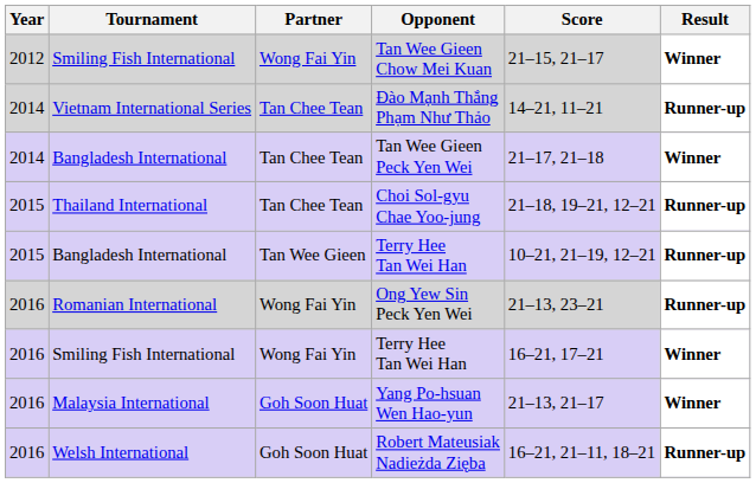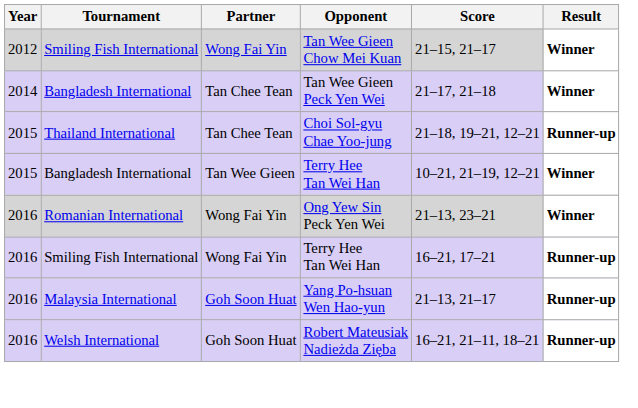 <table class="sortable wikitable" style="font-size: 90%;">
 <tr>
 <th>Year</th>
 <th>Tournament</th>
 <th>Partner</th>
 <th>Opponent</th>
 <th>Score</th>
 <th>Result</th>
 </tr>
 <tr style="background:#D5D5D5">
 <td align="center">2012</td>
 <td align="left"><a href='#'>Smiling Fish International</a></td>
 <td align="left"> <a href='#'>Wong Fai Yin</a></td>
 <td align="left"> <a href='#'>Tan Wee Gieen</a><br> <a href='#'>Chow Mei Kuan</a></td>
 <td align="left">21–15, 21–17</td>
 <td style="text-align:left; background:white"> <strong>Winner</strong></td>
-</tr>
-<tr style="background:#D5D5D5">
-<td align="center">2014</td>
-<td align="left"><a href='#'>Vietnam International Series</a></td>
-<td align="left"> <a href='#'>Tan Chee Tean</a></td>
-<td align="left"> <a href='#'>Đào Mạnh Thắng</a><br> <a href='#'>Phạm Như Thảo</a></td>
-<td align="left">14–21, 11–21</td>
-<td style="text-align:left; background:white"> <strong>Runner-up</strong></td>
 </tr>
 <tr style="background:#D8CEF6">
 <td align="center">2014</td>
 <td align="left"><a href='#'>Bangladesh International</a></td>
 <td align="left"> Tan Chee Tean</td>
 <td align="left"> Tan Wee Gieen<br> <a href='#'>Peck Yen Wei</a></td>
 <td align="left">21–17, 21–18</td>
 <td style="text-align:left; background:white"> <strong>Winner</strong></td>
 </tr>
 <tr style="background:#D8CEF6">
 <td align="center">2015</td>
 <td align="left"><a href='#'>Thailand International</a></td>
 <td align="left"> Tan Chee Tean</td>
 <td align="left"> <a href='#'>Choi Sol-gyu</a><br> <a href='#'>Chae Yoo-jung</a></td>
 <td align="left">21–18, 19–21, 12–21</td>
 <td style="text-align:left; background:white"> <strong>Runner-up</strong></td>
 </tr>
 <tr style="background:#D8CEF6">
 <td align="center">2015</td>
 <td align="left">Bangladesh International</td>
 <td align="left"> Tan Wee Gieen</td>
 <td align="left"> <a href='#'>Terry Hee</a><br> <a href='#'>Tan Wei Han</a></td>
 <td align="left">10–21, 21–19, 12–21</td>
-<td style="text-align:left; background:white"> <strong>Runner-up</strong></td>
+<td style="text-align:left; background:white"> <strong>Winner</strong></td>
 </tr>
 <tr style="background:#D5D5D5">
 <td align="center">2016</td>
 <td align="left"><a href='#'>Romanian International</a></td>
 <td align="left"> Wong Fai Yin</td>
 <td align="left"> <a href='#'>Ong Yew Sin</a><br> Peck Yen Wei</td>
 <td align="left">21–13, 23–21</td>
-<td style="text-align:left; background:white"> <strong>Runner-up</strong></td>
+<td style="text-align:left; background:white"> <strong>Winner</strong></td>
 </tr>
 <tr style="background:#D8CEF6">
 <td align="center">2016</td>
 <td align="left">Smiling Fish International</td>
 <td align="left"> Wong Fai Yin</td>
 <td align="left"> Terry Hee<br> Tan Wei Han</td>
 <td align="left">16–21, 17–21</td>
-<td style="text-align:left; background:white"> <strong>Winner</strong></td>
+<td style="text-align:left; background:white"> <strong>Runner-up</strong></td>
 </tr>
 <tr style="background:#D8CEF6">
 <td align="center">2016</td>
 <td align="left"><a href='#'>Malaysia International</a></td>
 <td align="left"> <a href='#'>Goh Soon Huat</a></td>
 <td align="left"> <a href='#'>Yang Po-hsuan</a><br> <a href='#'>Wen Hao-yun</a></td>
 <td align="left">21–13, 21–17</td>
-<td style="text-align:left; background:white"> <strong>Winner</strong></td>
+<td style="text-align:left; background:white"> <strong>Runner-up</strong></td>
 </tr>
 <tr style="background:#D8CEF6">
 <td align="center">2016</td>
 <td align="left"><a href='#'>Welsh International</a></td>
 <td align="left"> Goh Soon Huat</td>
 <td align="left"> <a href='#'>Robert Mateusiak</a><br> <a href='#'>Nadieżda Zięba</a></td>
 <td align="left">16–21, 21–11, 18–21</td>
 <td style="text-align:left; background:white"> <strong>Runner-up</strong></td>
 </tr>
 </table>
